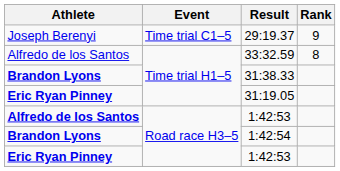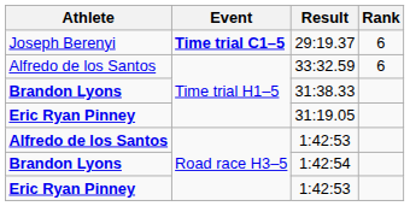 <table class=wikitable style="font-size:90%">
 <tr>
 <th>Athlete</th>
 <th>Event</th>
 <th>Result</th>
 <th>Rank</th>
 </tr>
 <tr align=center>
 <td align=left><a href='#'>Joseph Berenyi</a></td>
-<td align=left><a href='#'>Time trial C1–5</a></td>
+<td align=left><strong><a href='#'>Time trial C1–5</a></strong></td>
 <td>29:19.37</td>
-<td>9</td>
+<td>6</td>
 </tr>
 <tr align=center>
 <td align=left><a href='#'>Alfredo de los Santos</a></td>
 <td align=left rowspan=3><a href='#'>Time trial H1–5</a></td>
 <td>33:32.59</td>
-<td>8</td>
+<td>6</td>
 </tr>
 <tr align=center>
 <td align=left><strong><a href='#'>Brandon Lyons</a></strong></td>
 <td>31:38.33</td>
 <td></td>
 </tr>
 <tr align=center>
 <td align=left><strong><a href='#'>Eric Ryan Pinney</a></strong></td>
 <td>31:19.05</td>
 <td></td>
 </tr>
 <tr align=center>
 <td align=left><strong><a href='#'>Alfredo de los Santos</a></strong></td>
 <td align=left rowspan=3><a href='#'>Road race H3–5</a></td>
 <td>1:42:53</td>
 <td></td>
 </tr>
 <tr align=center>
 <td align=left><strong><a href='#'>Brandon Lyons</a></strong></td>
 <td>1:42:54</td>
 <td></td>
 </tr>
 <tr align=center>
 <td align=left><strong><a href='#'>Eric Ryan Pinney</a></strong></td>
 <td>1:42:53</td>
 <td></td>
 </tr>
 </table>
